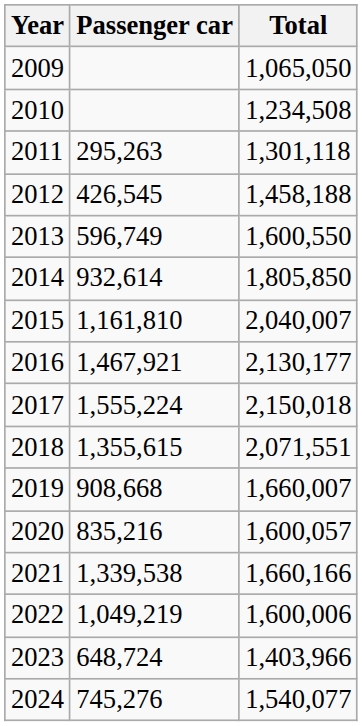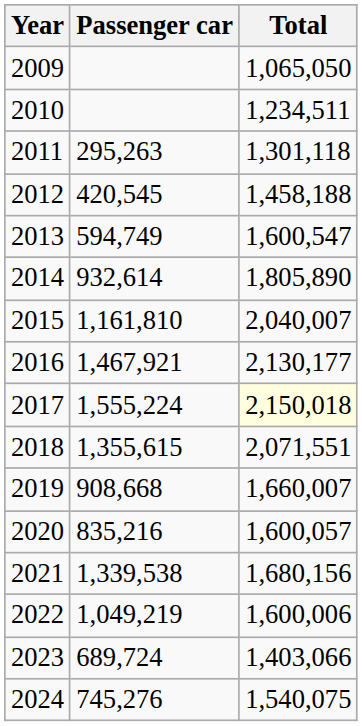 <table class="wikitable">
 <tr>
 <th>Year</th>
 <th>Passenger car</th>
 <th>Total</th>
 </tr>
 <tr>
 <td>2009</td>
 <td></td>
 <td>1,065,050</td>
 </tr>
 <tr>
 <td>2010</td>
 <td></td>
-<td>1,234,508</td>
+<td>1,234,511</td>
 </tr>
 <tr>
 <td>2011</td>
 <td>295,263</td>
 <td>1,301,118</td>
 </tr>
 <tr>
 <td>2012</td>
-<td>426,545</td>
+<td>420,545</td>
 <td>1,458,188</td>
 </tr>
 <tr>
 <td>2013</td>
-<td>596,749</td>
-<td>1,600,550</td>
+<td>594,749</td>
+<td>1,600,547</td>
 </tr>
 <tr>
 <td>2014</td>
 <td>932,614</td>
-<td>1,805,850</td>
+<td>1,805,890</td>
 </tr>
 <tr>
 <td>2015</td>
 <td>1,161,810</td>
 <td>2,040,007</td>
 </tr>
 <tr>
 <td>2016</td>
 <td>1,467,921</td>
 <td>2,130,177</td>
 </tr>
 <tr>
 <td>2017</td>
 <td>1,555,224</td>
-<td>2,150,018</td>
+<td style="background: lightyellow;">2,150,018</td>
 </tr>
 <tr>
 <td>2018</td>
 <td>1,355,615</td>
 <td>2,071,551</td>
 </tr>
 <tr>
 <td>2019</td>
 <td>908,668</td>
 <td>1,660,007</td>
 </tr>
 <tr>
 <td>2020</td>
 <td>835,216</td>
 <td>1,600,057</td>
 </tr>
 <tr>
 <td>2021</td>
 <td>1,339,538</td>
-<td>1,660,166</td>
+<td>1,680,156</td>
 </tr>
 <tr>
 <td>2022</td>
 <td>1,049,219</td>
 <td>1,600,006</td>
 </tr>
 <tr>
 <td>2023</td>
-<td>648,724</td>
-<td>1,403,966</td>
+<td>689,724</td>
+<td>1,403,066</td>
 </tr>
 <tr>
 <td>2024</td>
 <td>745,276</td>
-<td>1,540,077</td>
+<td>1,540,075</td>
 </tr>
 </table>
